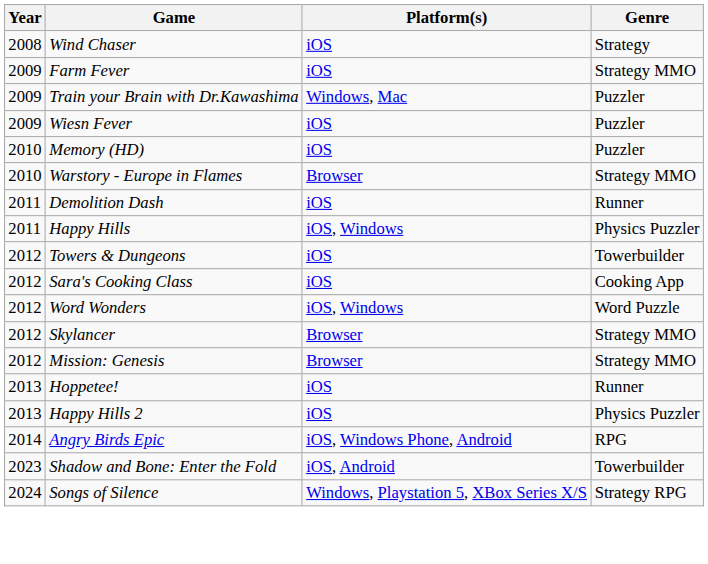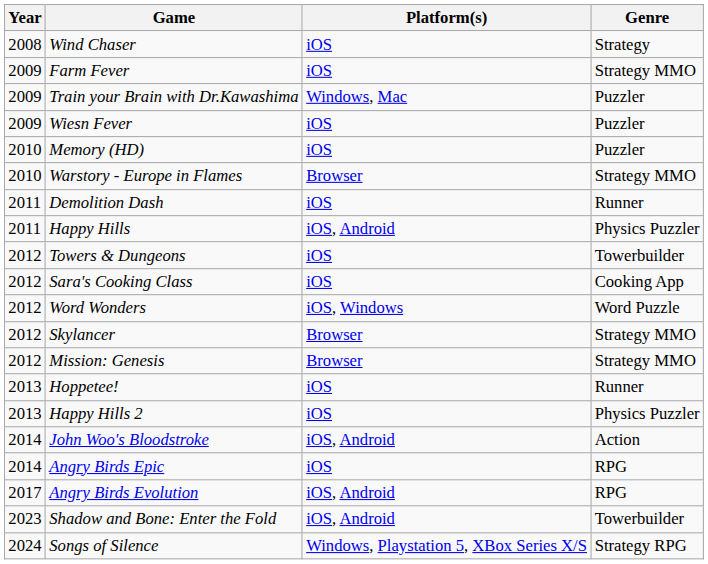 <table class="wikitable sortable">
 <tr>
 <th>Year</th>
 <th>Game</th>
 <th>Platform(s)</th>
 <th>Genre</th>
 </tr>
 <tr>
 <td>2008</td>
 <td><em>Wind Chaser</em></td>
 <td><a href='#'>iOS</a></td>
 <td>Strategy</td>
 </tr>
 <tr>
 <td>2009</td>
 <td><em>Farm Fever</em></td>
 <td><a href='#'>iOS</a></td>
 <td>Strategy MMO</td>
 </tr>
 <tr>
 <td>2009</td>
 <td><em>Train your Brain with Dr.Kawashima</em></td>
 <td><a href='#'>Windows</a>, <a href='#'>Mac</a></td>
 <td>Puzzler</td>
 </tr>
 <tr>
 <td>2009</td>
 <td><em>Wiesn Fever</em></td>
 <td><a href='#'>iOS</a></td>
 <td>Puzzler</td>
 </tr>
 <tr>
 <td>2010</td>
 <td><em>Memory (HD)</em></td>
 <td><a href='#'>iOS</a></td>
 <td>Puzzler</td>
 </tr>
 <tr>
 <td>2010</td>
 <td><em>Warstory - Europe in Flames</em></td>
 <td><a href='#'>Browser</a></td>
 <td>Strategy MMO</td>
 </tr>
 <tr>
 <td>2011</td>
 <td><em>Demolition Dash</em></td>
 <td><a href='#'>iOS</a></td>
 <td>Runner</td>
 </tr>
 <tr>
 <td>2011</td>
 <td><em>Happy Hills</em></td>
-<td><a href='#'>iOS</a>, <a href='#'>Windows</a></td>
+<td><a href='#'>iOS</a>, <a href='#'>Android</a></td>
 <td>Physics Puzzler</td>
 </tr>
 <tr>
 <td>2012</td>
 <td><em>Towers & Dungeons</em></td>
 <td><a href='#'>iOS</a></td>
 <td>Towerbuilder</td>
 </tr>
 <tr>
 <td>2012</td>
 <td><em>Sara's Cooking Class</em></td>
 <td><a href='#'>iOS</a></td>
 <td>Cooking App</td>
 </tr>
 <tr>
 <td>2012</td>
 <td><em>Word Wonders</em></td>
 <td><a href='#'>iOS</a>, <a href='#'>Windows</a></td>
 <td>Word Puzzle</td>
 </tr>
 <tr>
 <td>2012</td>
 <td><em>Skylancer</em></td>
 <td><a href='#'>Browser</a></td>
 <td>Strategy MMO</td>
 </tr>
 <tr>
 <td>2012</td>
 <td><em>Mission: Genesis</em></td>
 <td><a href='#'>Browser</a></td>
 <td>Strategy MMO</td>
 </tr>
 <tr>
 <td>2013</td>
 <td><em>Hoppetee!</em></td>
 <td><a href='#'>iOS</a></td>
 <td>Runner</td>
 </tr>
 <tr>
 <td>2013</td>
 <td><em>Happy Hills 2</em></td>
 <td><a href='#'>iOS</a></td>
 <td>Physics Puzzler</td>
 </tr>
 <tr>
 <td>2014</td>
+<td><em><a href='#'>John Woo's Bloodstroke</a></em></td>
+<td><a href='#'>iOS</a>, <a href='#'>Android</a></td>
+<td>Action</td>
+</tr>
+<tr>
+<td>2014</td>
 <td><em><a href='#'>Angry Birds Epic</a></em></td>
-<td><a href='#'>iOS</a>, <a href='#'>Windows Phone</a>, <a href='#'>Android</a></td>
+<td><a href='#'>iOS</a></td>
+<td>RPG</td>
+</tr>
+<tr>
+<td>2017</td>
+<td><em><a href='#'>Angry Birds Evolution</a></em></td>
+<td><a href='#'>iOS</a>, <a href='#'>Android</a></td>
 <td>RPG</td>
 </tr>
 <tr>
 <td>2023</td>
 <td><em>Shadow and Bone: Enter the Fold</em></td>
 <td><a href='#'>iOS</a>, <a href='#'>Android</a></td>
 <td>Towerbuilder</td>
 </tr>
 <tr>
 <td>2024</td>
 <td><em>Songs of Silence</em></td>
 <td><a href='#'>Windows</a>, <a href='#'>Playstation 5</a>, <a href='#'>XBox Series X/S</a></td>
 <td>Strategy RPG</td>
 </tr>
 </table>
